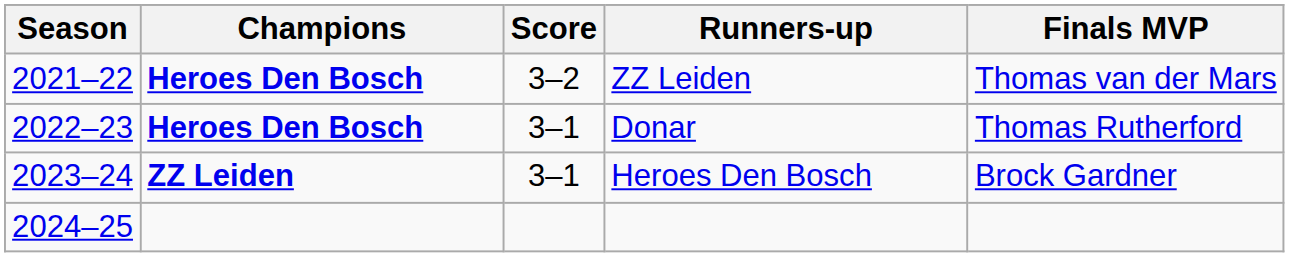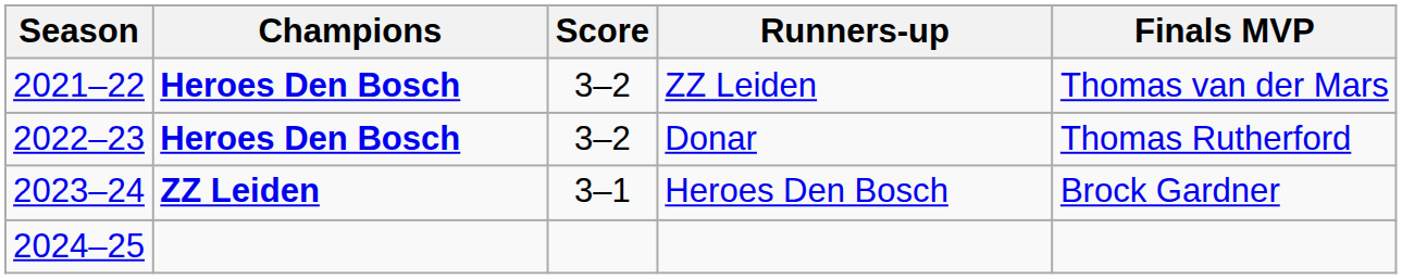 <table class="wikitable">
 <tr>
 <th>Season</th>
 <th width="180">Champions</th>
 <th>Score</th>
 <th width="180">Runners-up</th>
 <th>Finals MVP</th>
 </tr>
 <tr>
 <td align="center"><a href='#'>2021–22</a></td>
 <td><strong><a href='#'>Heroes Den Bosch</a></strong></td>
 <td align="center">3–2</td>
 <td><a href='#'>ZZ Leiden</a></td>
 <td><a href='#'>Thomas van der Mars</a></td>
 </tr>
 <tr>
 <td><a href='#'>2022–23</a></td>
 <td><strong><a href='#'>Heroes Den Bosch</a></strong></td>
-<td align="center">3–1</td>
+<td align="center">3–2</td>
 <td><a href='#'>Donar</a></td>
 <td><a href='#'>Thomas Rutherford</a></td>
 </tr>
 <tr>
 <td><a href='#'>2023–24</a></td>
 <td><strong><a href='#'>ZZ Leiden</a></strong></td>
 <td align="center">3–1</td>
 <td><a href='#'>Heroes Den Bosch</a></td>
 <td><a href='#'>Brock Gardner</a></td>
 </tr>
 <tr>
 <td><a href='#'>2024–25</a></td>
 <td></td>
 <td></td>
 <td></td>
 <td></td>
 </tr>
 </table>
